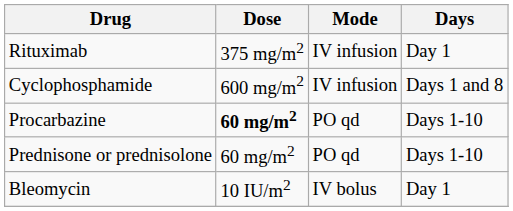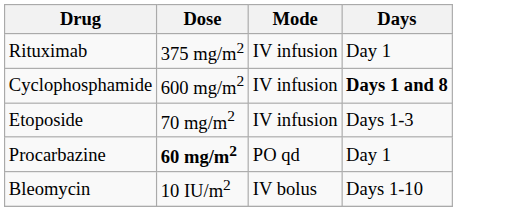 <table class="wikitable">
 <tr>
 <th>Drug</th>
 <th>Dose</th>
 <th>Mode</th>
 <th>Days</th>
 </tr>
 <tr>
 <td>Rituximab</td>
 <td>375 mg/m<sup>2</sup></td>
 <td>IV infusion</td>
 <td>Day 1</td>
 </tr>
 <tr>
 <td>Cyclophosphamide</td>
 <td>600 mg/m<sup>2</sup></td>
 <td>IV infusion</td>
-<td>Days 1 and 8</td>
+<td><strong>Days 1 and 8</strong></td>
+</tr>
+<tr>
+<td>Etoposide</td>
+<td>70 mg/m<sup>2</sup></td>
+<td>IV infusion</td>
+<td>Days 1-3</td>
 </tr>
 <tr>
 <td>Procarbazine</td>
 <td><strong>60 mg/m<sup>2</sup></strong></td>
 <td>PO qd</td>
-<td>Days 1-10</td>
-</tr>
-<tr>
-<td>Prednisone or prednisolone</td>
-<td>60 mg/m<sup>2</sup></td>
-<td>PO qd</td>
-<td>Days 1-10</td>
+<td>Day 1</td>
 </tr>
 <tr>
 <td>Bleomycin</td>
 <td>10 IU/m<sup>2</sup></td>
 <td>IV bolus</td>
-<td>Day 1</td>
+<td>Days 1-10</td>
 </tr>
 <tr>
 </tr>
 </table>
